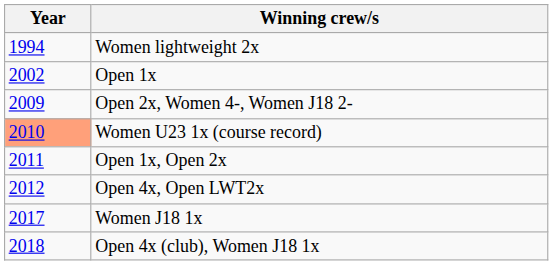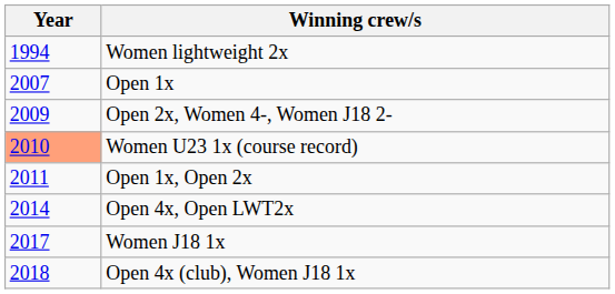 <table class="wikitable">
 <tr>
 <th width=70>Year</th>
 <th width=400>Winning crew/s</th>
 </tr>
 <tr>
 <td><a href='#'>1994</a></td>
 <td>Women lightweight 2x</td>
 </tr>
 <tr>
-<td><a href='#'>2002</a></td>
+<td><a href='#'>2007</a></td>
 <td>Open 1x</td>
 </tr>
 <tr>
 <td><a href='#'>2009</a></td>
 <td>Open 2x, Women 4-, Women J18 2-</td>
 </tr>
 <tr>
 <td style="background: lightsalmon;"><a href='#'>2010</a></td>
 <td>Women U23 1x (course record)</td>
 </tr>
 <tr>
 <td><a href='#'>2011</a></td>
 <td>Open 1x, Open 2x</td>
 </tr>
 <tr>
-<td><a href='#'>2012</a></td>
+<td><a href='#'>2014</a></td>
 <td>Open 4x, Open LWT2x</td>
 </tr>
 <tr>
 <td><a href='#'>2017</a></td>
 <td>Women J18 1x</td>
 </tr>
 <tr>
 <td><a href='#'>2018</a></td>
 <td>Open 4x (club), Women J18 1x</td>
 </tr>
 </table>
